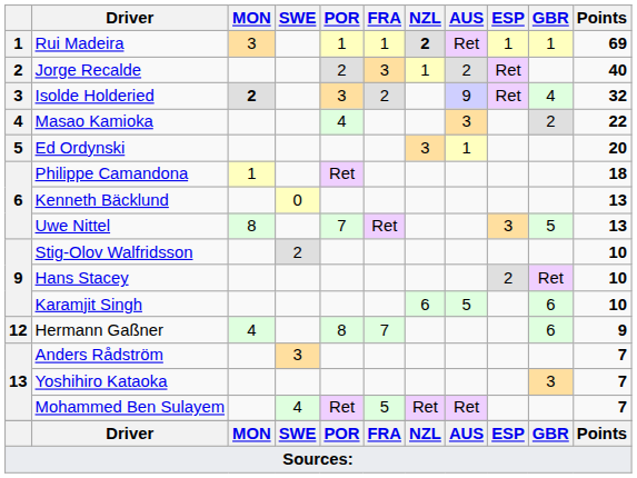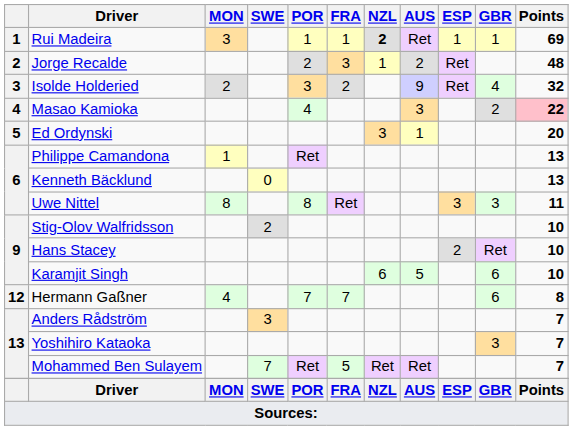 <table class="wikitable" style="font-size: 85%; text-align: center;">
 <tr valign="top">
 <th valign="middle"></th>
 <th valign="middle">Driver</th>
 <th><a href='#'>MON</a><br></th>
 <th><a href='#'>SWE</a><br></th>
 <th><a href='#'>POR</a><br></th>
 <th><a href='#'>FRA</a><br></th>
 <th><a href='#'>NZL</a><br></th>
 <th><a href='#'>AUS</a><br></th>
 <th><a href='#'>ESP</a><br></th>
 <th><a href='#'>GBR</a><br></th>
 <th valign="middle">Points</th>
 </tr>
 <tr>
 <th>1</th>
 <td align="left"> <a href='#'>Rui Madeira</a></td>
 <td style="background:#ffdf9f;">3</td>
 <td></td>
 <td style="background:#ffffbf;">1</td>
 <td style="background:#ffffbf;">1</td>
 <td style="background:#dfdfdf;"><strong>2</strong></td>
 <td style="background:#efcfff;">Ret</td>
 <td style="background:#ffffbf;">1</td>
 <td style="background:#ffffbf;">1</td>
 <td align="right"><strong>69</strong></td>
 </tr>
 <tr>
 <th>2</th>
 <td align="left"> <a href='#'>Jorge Recalde</a></td>
 <td></td>
 <td></td>
 <td style="background:#dfdfdf;">2</td>
 <td style="background:#ffdf9f;">3</td>
 <td style="background:#ffffbf;">1</td>
 <td style="background:#dfdfdf;">2</td>
 <td style="background:#efcfff;">Ret</td>
 <td></td>
-<td align="right"><strong>40</strong></td>
+<td align="right"><strong>48</strong></td>
 </tr>
 <tr>
 <th>3</th>
 <td align="left"> <a href='#'>Isolde Holderied</a></td>
-<td style="background:#dfdfdf;"><strong>2</strong></td>
+<td style="background:#dfdfdf;">2</td>
 <td></td>
 <td style="background:#ffdf9f;">3</td>
 <td style="background:#dfdfdf;">2</td>
 <td></td>
 <td style="background:#cfcfff;">9</td>
 <td style="background:#efcfff;">Ret</td>
 <td style="background:#dfffdf;">4</td>
 <td align="right"><strong>32</strong></td>
 </tr>
 <tr>
 <th>4</th>
 <td align="left"> <a href='#'>Masao Kamioka</a></td>
 <td></td>
 <td></td>
 <td style="background:#dfffdf;">4</td>
 <td></td>
 <td></td>
 <td style="background:#ffdf9f;">3</td>
 <td></td>
 <td style="background:#dfdfdf;">2</td>
-<td align="right"><strong>22</strong></td>
+<td align="right" style="background: pink;"><strong>22</strong></td>
 </tr>
 <tr>
 <th>5</th>
 <td align="left"> <a href='#'>Ed Ordynski</a></td>
 <td></td>
 <td></td>
 <td></td>
 <td></td>
 <td style="background:#ffdf9f;">3</td>
 <td style="background:#ffffbf;">1</td>
 <td></td>
 <td></td>
 <td align="right"><strong>20</strong></td>
 </tr>
 <tr>
 <th rowspan="3">6</th>
 <td align="left"> <a href='#'>Philippe Camandona</a></td>
 <td style="background:#ffffbf;">1</td>
 <td></td>
 <td style="background:#efcfff;">Ret</td>
 <td></td>
 <td></td>
 <td></td>
 <td></td>
 <td></td>
-<td align="right"><strong>18</strong></td>
+<td align="right"><strong>13</strong></td>
 </tr>
 <tr>
 <td align="left"> <a href='#'>Kenneth Bäcklund</a></td>
 <td></td>
 <td style="background:#ffffbf;">0</td>
 <td></td>
 <td></td>
 <td></td>
 <td></td>
 <td></td>
 <td></td>
 <td align="right"><strong>13</strong></td>
 </tr>
 <tr>
 <td align="left"> <a href='#'>Uwe Nittel</a></td>
 <td style="background:#dfffdf;">8</td>
 <td></td>
-<td style="background:#dfffdf;">7</td>
+<td style="background:#dfffdf;">8</td>
 <td style="background:#efcfff;">Ret</td>
 <td></td>
 <td></td>
 <td style="background:#ffdf9f;">3</td>
-<td style="background:#dfffdf;">5</td>
-<td align="right"><strong>13</strong></td>
+<td style="background:#dfffdf;">3</td>
+<td align="right"><strong>11</strong></td>
 </tr>
 <tr>
 <th rowspan="3">9</th>
 <td align="left"> <a href='#'>Stig-Olov Walfridsson</a></td>
 <td></td>
 <td style="background:#dfdfdf;">2</td>
 <td></td>
 <td></td>
 <td></td>
 <td></td>
 <td></td>
 <td></td>
 <td align="right"><strong>10</strong></td>
 </tr>
 <tr>
 <td align="left"> <a href='#'>Hans Stacey</a></td>
 <td></td>
 <td></td>
 <td></td>
 <td></td>
 <td></td>
 <td></td>
 <td style="background:#dfdfdf;">2</td>
 <td style="background:#efcfff;">Ret</td>
 <td align="right"><strong>10</strong></td>
 </tr>
 <tr>
 <td align="left"> <a href='#'>Karamjit Singh</a></td>
 <td></td>
 <td></td>
 <td></td>
 <td></td>
 <td style="background:#dfffdf;">6</td>
 <td style="background:#dfffdf;">5</td>
 <td></td>
 <td style="background:#dfffdf;">6</td>
 <td align="right"><strong>10</strong></td>
 </tr>
 <tr>
 <th>12</th>
 <td align="left"> Hermann Gaßner</td>
 <td style="background:#dfffdf;">4</td>
 <td></td>
-<td style="background:#dfffdf;">8</td>
+<td style="background:#dfffdf;">7</td>
 <td style="background:#dfffdf;">7</td>
 <td></td>
 <td></td>
 <td></td>
 <td style="background:#dfffdf;">6</td>
-<td align="right"><strong>9</strong></td>
+<td align="right"><strong>8</strong></td>
 </tr>
 <tr>
 <th rowspan="3">13</th>
 <td align="left"> <a href='#'>Anders Rådström</a></td>
 <td></td>
 <td style="background:#ffdf9f;">3</td>
 <td></td>
 <td></td>
 <td></td>
 <td></td>
 <td></td>
 <td></td>
 <td align="right"><strong>7</strong></td>
 </tr>
 <tr>
 <td align="left"> <a href='#'>Yoshihiro Kataoka</a></td>
 <td></td>
 <td></td>
 <td></td>
 <td></td>
 <td></td>
 <td></td>
 <td></td>
 <td style="background:#ffdf9f;">3</td>
 <td align="right"><strong>7</strong></td>
 </tr>
 <tr>
 <td align="left"> <a href='#'>Mohammed Ben Sulayem</a></td>
 <td></td>
-<td style="background:#dfffdf;">4</td>
+<td style="background:#dfffdf;">7</td>
 <td style="background:#efcfff;">Ret</td>
 <td style="background:#dfffdf;">5</td>
 <td style="background:#efcfff;">Ret</td>
 <td style="background:#efcfff;">Ret</td>
 <td></td>
 <td></td>
 <td align="right"><strong>7</strong></td>
 </tr>
 <tr>
 </tr>
 <tr valign="top">
 <th valign="middle"></th>
 <th valign="middle">Driver</th>
 <th><a href='#'>MON</a><br></th>
 <th><a href='#'>SWE</a><br></th>
 <th><a href='#'>POR</a><br></th>
 <th><a href='#'>FRA</a><br></th>
 <th><a href='#'>NZL</a><br></th>
 <th><a href='#'>AUS</a><br></th>
 <th><a href='#'>ESP</a><br></th>
 <th><a href='#'>GBR</a><br></th>
 <th valign="middle">Points</th>
 </tr>
 <tr>
 <td colspan="11" style="background-color:#EAECF0;text-align:center"><strong>Sources:</strong></td>
 </tr>
 </table>
